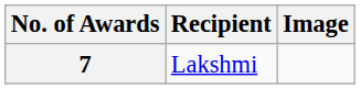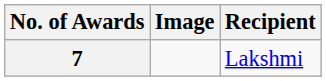 <table class="wikitable">
 <tr>
 <th>No. of Awards</th>
+<th>Image</th>
 <th>Recipient</th>
-<th>Image</th>
 </tr>
 <tr>
 <th>7</th>
+<td></td>
 <td><a href='#'>Lakshmi</a></td>
-<td></td>
 </tr>
 </table>
